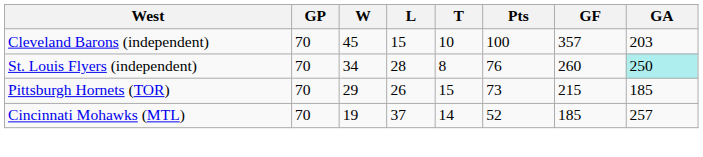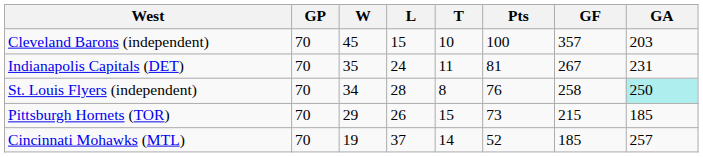 <table class="wikitable">
 <tr>
 <th bgcolor="#DDDDFF" width="30%">West</th>
 <th bgcolor="#DDDDFF" width="5%">GP</th>
 <th bgcolor="#DDDDFF" width="5%">W</th>
 <th bgcolor="#DDDDFF" width="5%">L</th>
 <th bgcolor="#DDDDFF" width="5%">T</th>
 <th bgcolor="#DDDDFF" width="7.5%">Pts</th>
 <th bgcolor="#DDDDFF" width="7.5%">GF</th>
 <th bgcolor="#DDDDFF" width="7.5%">GA</th>
 </tr>
 <tr>
 <td><a href='#'>Cleveland Barons</a> (independent)</td>
 <td>70</td>
 <td>45</td>
 <td>15</td>
 <td>10</td>
 <td>100</td>
 <td>357</td>
 <td>203</td>
 </tr>
 <tr>
+<td><a href='#'>Indianapolis Capitals</a> (<a href='#'>DET</a>)</td>
+<td>70</td>
+<td>35</td>
+<td>24</td>
+<td>11</td>
+<td>81</td>
+<td>267</td>
+<td>231</td>
+</tr>
+<tr>
 <td><a href='#'>St. Louis Flyers</a> (independent)</td>
 <td>70</td>
 <td>34</td>
 <td>28</td>
 <td>8</td>
 <td>76</td>
-<td>260</td>
+<td>258</td>
 <td style="background: paleturquoise;">250</td>
 </tr>
 <tr>
 <td><a href='#'>Pittsburgh Hornets</a> (<a href='#'>TOR</a>)</td>
 <td>70</td>
 <td>29</td>
 <td>26</td>
 <td>15</td>
 <td>73</td>
 <td>215</td>
 <td>185</td>
 </tr>
 <tr>
 <td><a href='#'>Cincinnati Mohawks</a> (<a href='#'>MTL</a>)</td>
 <td>70</td>
 <td>19</td>
 <td>37</td>
 <td>14</td>
 <td>52</td>
 <td>185</td>
 <td>257</td>
 </tr>
 </table>
